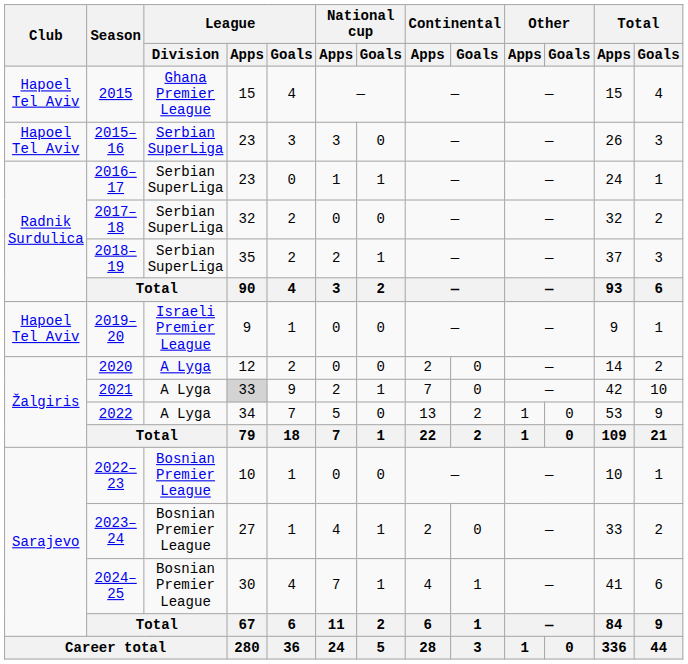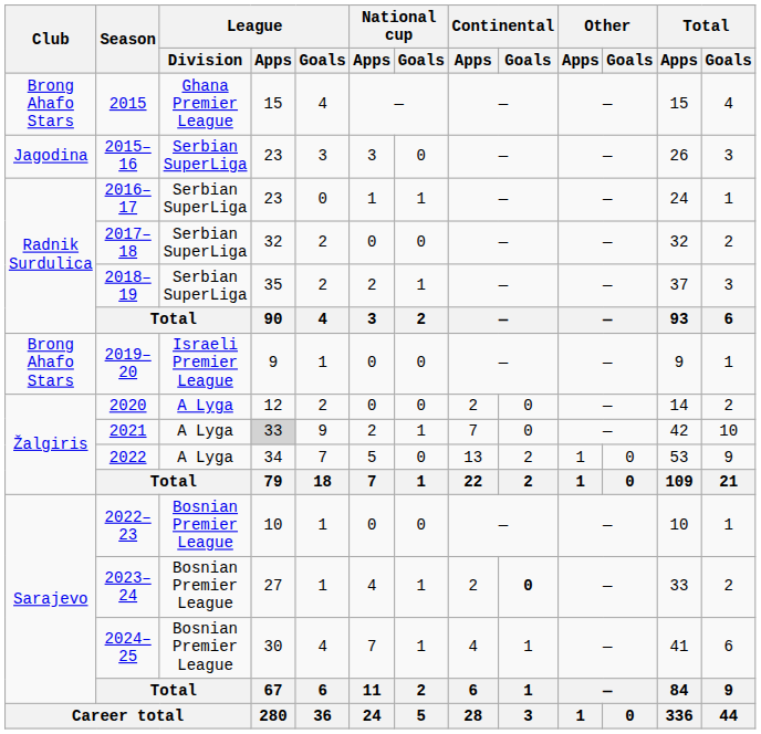 <table class="wikitable" style="text-align:center">
 <tr>
 <th rowspan=2>Club</th>
 <th rowspan=2>Season</th>
 <th colspan=3>League</th>
 <th colspan=2>National cup</th>
 <th colspan=2>Continental</th>
 <th colspan=2>Other</th>
 <th colspan=2>Total</th>
 </tr>
 <tr>
 <th>Division</th>
 <th>Apps</th>
 <th>Goals</th>
 <th>Apps</th>
 <th>Goals</th>
 <th>Apps</th>
 <th>Goals</th>
 <th>Apps</th>
 <th>Goals</th>
 <th>Apps</th>
 <th>Goals</th>
 </tr>
 <tr>
-<td><a href='#'>Hapoel Tel Aviv</a></td>
+<td><a href='#'>Brong Ahafo Stars</a></td>
 <td><a href='#'>2015</a></td>
 <td><a href='#'>Ghana Premier League</a></td>
 <td>15</td>
 <td>4</td>
 <td colspan=2>—</td>
 <td colspan=2>—</td>
 <td colspan=2>—</td>
 <td>15</td>
 <td>4</td>
 </tr>
 <tr>
-<td><a href='#'>Hapoel Tel Aviv</a></td>
+<td><a href='#'>Jagodina</a></td>
 <td><a href='#'>2015–16</a></td>
 <td><a href='#'>Serbian SuperLiga</a></td>
 <td>23</td>
 <td>3</td>
 <td>3</td>
 <td>0</td>
 <td colspan=2>—</td>
 <td colspan=2>—</td>
 <td>26</td>
 <td>3</td>
 </tr>
 <tr>
 <td rowspan=4><a href='#'>Radnik Surdulica</a></td>
 <td><a href='#'>2016–17</a></td>
 <td>Serbian SuperLiga</td>
 <td>23</td>
 <td>0</td>
 <td>1</td>
 <td>1</td>
 <td colspan=2>—</td>
 <td colspan=2>—</td>
 <td>24</td>
 <td>1</td>
 </tr>
 <tr>
 <td><a href='#'>2017–18</a></td>
 <td>Serbian SuperLiga</td>
 <td>32</td>
 <td>2</td>
 <td>0</td>
 <td>0</td>
 <td colspan=2>—</td>
 <td colspan=2>—</td>
 <td>32</td>
 <td>2</td>
 </tr>
 <tr>
 <td><a href='#'>2018–19</a></td>
 <td>Serbian SuperLiga</td>
 <td>35</td>
 <td>2</td>
 <td>2</td>
 <td>1</td>
 <td colspan=2>—</td>
 <td colspan=2>—</td>
 <td>37</td>
 <td>3</td>
 </tr>
 <tr>
 <th colspan=2>Total</th>
 <th>90</th>
 <th>4</th>
 <th>3</th>
 <th>2</th>
 <th colspan=2>—</th>
 <th colspan=2>—</th>
 <th>93</th>
 <th>6</th>
 </tr>
 <tr>
-<td><a href='#'>Hapoel Tel Aviv</a></td>
+<td><a href='#'>Brong Ahafo Stars</a></td>
 <td><a href='#'>2019–20</a></td>
 <td><a href='#'>Israeli Premier League</a></td>
 <td>9</td>
 <td>1</td>
 <td>0</td>
 <td>0</td>
 <td colspan=2>—</td>
 <td colspan=2>—</td>
 <td>9</td>
 <td>1</td>
 </tr>
 <tr>
 <td rowspan=4><a href='#'>Žalgiris</a></td>
 <td><a href='#'>2020</a></td>
 <td><a href='#'>A Lyga</a></td>
 <td>12</td>
 <td>2</td>
 <td>0</td>
 <td>0</td>
 <td>2</td>
 <td>0</td>
 <td colspan=2>—</td>
 <td>14</td>
 <td>2</td>
 </tr>
 <tr>
 <td><a href='#'>2021</a></td>
 <td>A Lyga</td>
 <td style="background: lightgrey;">33</td>
 <td>9</td>
 <td>2</td>
 <td>1</td>
 <td>7</td>
 <td>0</td>
 <td colspan=2>—</td>
 <td>42</td>
 <td>10</td>
 </tr>
 <tr>
 <td><a href='#'>2022</a></td>
 <td>A Lyga</td>
 <td>34</td>
 <td>7</td>
 <td>5</td>
 <td>0</td>
 <td>13</td>
 <td>2</td>
 <td>1</td>
 <td>0</td>
 <td>53</td>
 <td>9</td>
 </tr>
 <tr>
 <th colspan=2>Total</th>
 <th>79</th>
 <th>18</th>
 <th>7</th>
 <th>1</th>
 <th>22</th>
 <th>2</th>
 <th>1</th>
 <th>0</th>
 <th>109</th>
 <th>21</th>
 </tr>
 <tr>
 <td rowspan=4><a href='#'>Sarajevo</a></td>
 <td><a href='#'>2022–23</a></td>
 <td><a href='#'>Bosnian Premier League</a></td>
 <td>10</td>
 <td>1</td>
 <td>0</td>
 <td>0</td>
 <td colspan=2>—</td>
 <td colspan=2>—</td>
 <td>10</td>
 <td>1</td>
 </tr>
 <tr>
 <td><a href='#'>2023–24</a></td>
 <td>Bosnian Premier League</td>
 <td>27</td>
 <td>1</td>
 <td>4</td>
 <td>1</td>
 <td>2</td>
-<td>0</td>
+<td><strong>0</strong></td>
 <td colspan=2>—</td>
 <td>33</td>
 <td>2</td>
 </tr>
 <tr>
 <td><a href='#'>2024–25</a></td>
 <td>Bosnian Premier League</td>
 <td>30</td>
 <td>4</td>
 <td>7</td>
 <td>1</td>
 <td>4</td>
 <td>1</td>
 <td colspan=2>—</td>
 <td>41</td>
 <td>6</td>
 </tr>
 <tr>
 <th colspan=2>Total</th>
 <th>67</th>
 <th>6</th>
 <th>11</th>
 <th>2</th>
 <th>6</th>
 <th>1</th>
 <th colspan=2>—</th>
 <th>84</th>
 <th>9</th>
 </tr>
 <tr>
 <th colspan=3>Career total</th>
 <th>280</th>
 <th>36</th>
 <th>24</th>
 <th>5</th>
 <th>28</th>
 <th>3</th>
 <th>1</th>
 <th>0</th>
 <th>336</th>
 <th>44</th>
 </tr>
 </table>
